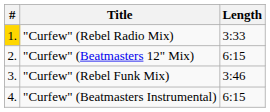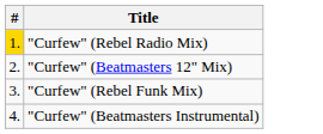 <table class="wikitable">
 <tr>
 <th bgcolor="#ebf5ff" align="center">#</th>
 <th bgcolor="#ebf5ff" align="center">Title</th>
-<th bgcolor="#ebf5ff" align="center">Length</th>
 </tr>
 <tr>
 <td style="background: gold;">1.</td>
 <td>"Curfew" (Rebel Radio Mix)</td>
-<td>3:33</td>
 </tr>
 <tr>
 <td>2.</td>
 <td>"Curfew" (<a href='#'>Beatmasters</a> 12" Mix)</td>
-<td>6:15</td>
 </tr>
 <tr>
 <td>3.</td>
 <td>"Curfew" (Rebel Funk Mix)</td>
-<td>3:46</td>
 </tr>
 <tr>
 <td>4.</td>
 <td>"Curfew" (Beatmasters Instrumental)</td>
-<td>6:15</td>
 </tr>
 </table>
